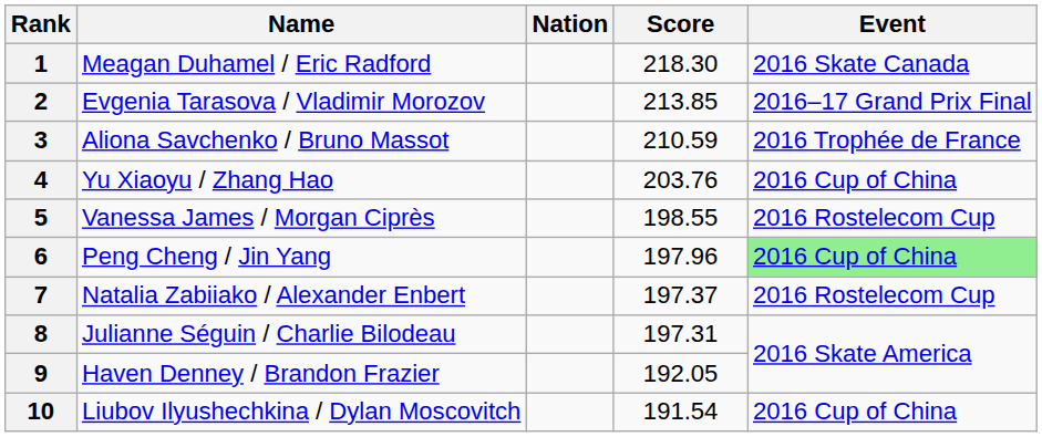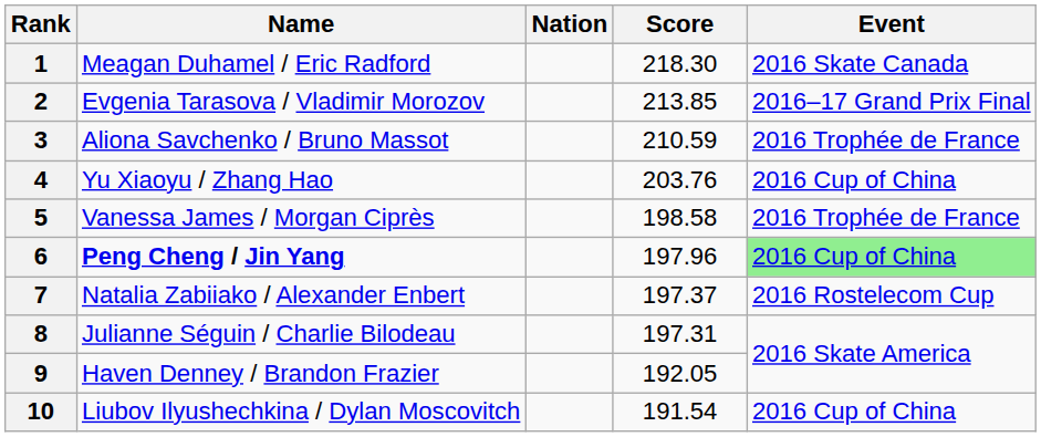 <table class="wikitable sortable">
 <tr>
 <th>Rank</th>
 <th>Name</th>
 <th>Nation</th>
 <th style="width:80px;">Score</th>
 <th>Event</th>
 </tr>
 <tr>
 <th>1</th>
 <td><a href='#'>Meagan Duhamel</a> / <a href='#'>Eric Radford</a></td>
 <td></td>
 <td style="text-align:center;">218.30</td>
 <td><a href='#'>2016 Skate Canada</a></td>
 </tr>
 <tr>
 <th>2</th>
 <td><a href='#'>Evgenia Tarasova</a> / <a href='#'>Vladimir Morozov</a></td>
 <td></td>
 <td style="text-align:center;">213.85</td>
 <td><a href='#'>2016–17 Grand Prix Final</a></td>
 </tr>
 <tr>
 <th>3</th>
 <td><a href='#'>Aliona Savchenko</a> / <a href='#'>Bruno Massot</a></td>
 <td></td>
 <td style="text-align:center;">210.59</td>
 <td><a href='#'>2016 Trophée de France</a></td>
 </tr>
 <tr>
 <th>4</th>
 <td><a href='#'>Yu Xiaoyu</a> / <a href='#'>Zhang Hao</a></td>
 <td></td>
 <td style="text-align:center;">203.76</td>
 <td><a href='#'>2016 Cup of China</a></td>
 </tr>
 <tr>
 <th>5</th>
 <td><a href='#'>Vanessa James</a> / <a href='#'>Morgan Ciprès</a></td>
 <td></td>
-<td style="text-align:center;">198.55</td>
-<td><a href='#'>2016 Rostelecom Cup</a></td>
+<td style="text-align:center;">198.58</td>
+<td><a href='#'>2016 Trophée de France</a></td>
 </tr>
 <tr>
 <th>6</th>
-<td><a href='#'>Peng Cheng</a> / <a href='#'>Jin Yang</a></td>
+<td><strong><a href='#'>Peng Cheng</a> / <a href='#'>Jin Yang</a></strong></td>
 <td></td>
 <td style="text-align:center;">197.96</td>
 <td style="background: lightgreen;"><a href='#'>2016 Cup of China</a></td>
 </tr>
 <tr>
 <th>7</th>
 <td><a href='#'>Natalia Zabiiako</a> / <a href='#'>Alexander Enbert</a></td>
 <td></td>
 <td style="text-align:center;">197.37</td>
 <td><a href='#'>2016 Rostelecom Cup</a></td>
 </tr>
 <tr>
 <th>8</th>
 <td><a href='#'>Julianne Séguin</a> / <a href='#'>Charlie Bilodeau</a></td>
 <td></td>
 <td style="text-align:center;">197.31</td>
 <td rowspan="2"><a href='#'>2016 Skate America</a></td>
 </tr>
 <tr>
 <th>9</th>
 <td><a href='#'>Haven Denney</a> / <a href='#'>Brandon Frazier</a></td>
 <td></td>
 <td style="text-align:center;">192.05</td>
 </tr>
 <tr>
 <th>10</th>
 <td><a href='#'>Liubov Ilyushechkina</a> / <a href='#'>Dylan Moscovitch</a></td>
 <td></td>
 <td style="text-align:center;">191.54</td>
 <td><a href='#'>2016 Cup of China</a></td>
 </tr>
 </table>
